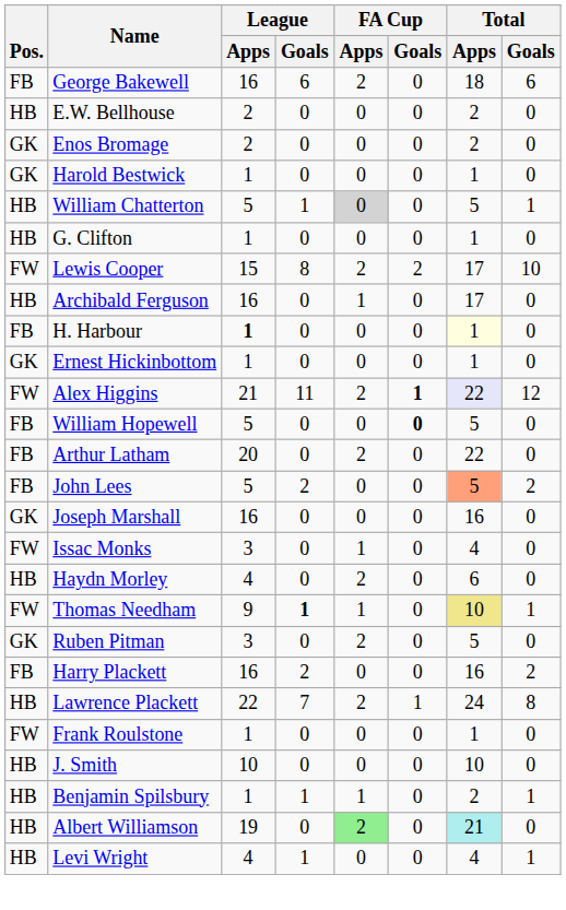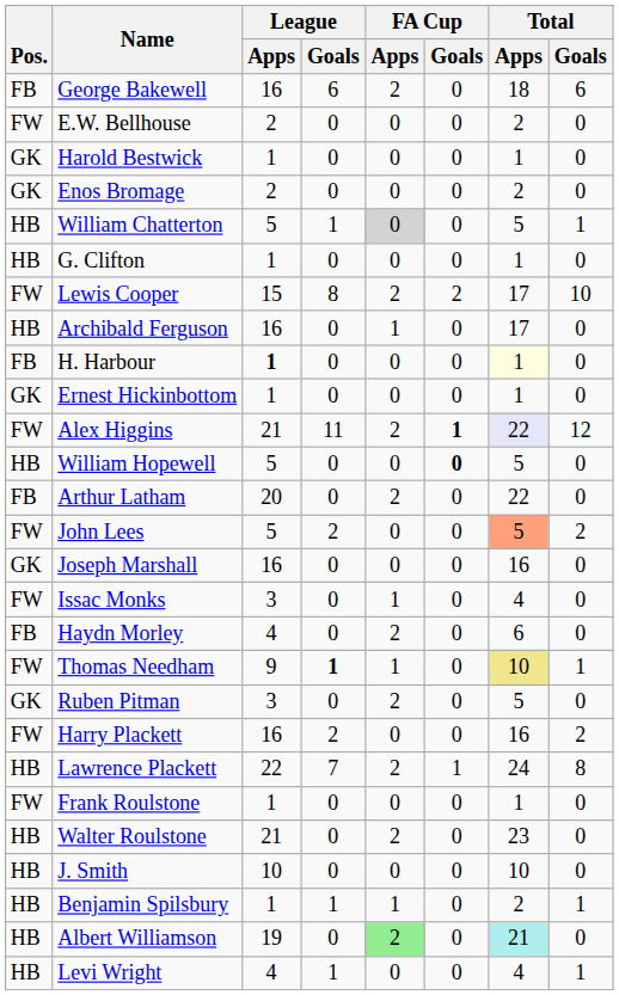 <table class="wikitable" style="text-align:center">
 <tr>
 <th rowspan="2" valign="bottom">Pos.</th>
 <th rowspan="2">Name</th>
 <th colspan="2" width="85">League</th>
 <th colspan="2" width="85">FA Cup</th>
 <th colspan="2" width="85">Total</th>
 </tr>
 <tr>
 <th>Apps</th>
 <th>Goals</th>
 <th>Apps</th>
 <th>Goals</th>
 <th>Apps</th>
 <th>Goals</th>
 </tr>
 <tr>
 <td align="left">FB</td>
 <td align="left"> <a href='#'>George Bakewell</a></td>
 <td>16</td>
 <td>6</td>
 <td>2</td>
 <td>0</td>
 <td>18</td>
 <td>6</td>
 </tr>
 <tr>
-<td align="left">HB</td>
+<td align="left">FW</td>
 <td align="left"> E.W. Bellhouse</td>
-<td>2</td>
-<td>0</td>
-<td>0</td>
-<td>0</td>
-<td>2</td>
-<td>0</td>
-</tr>
-<tr>
-<td align="left">GK</td>
-<td align="left"> <a href='#'>Enos Bromage</a></td>
 <td>2</td>
 <td>0</td>
 <td>0</td>
 <td>0</td>
 <td>2</td>
 <td>0</td>
 </tr>
 <tr>
 <td align="left">GK</td>
 <td align="left"> <a href='#'>Harold Bestwick</a></td>
 <td>1</td>
 <td>0</td>
 <td>0</td>
 <td>0</td>
 <td>1</td>
+<td>0</td>
+</tr>
+<tr>
+<td align="left">GK</td>
+<td align="left"> <a href='#'>Enos Bromage</a></td>
+<td>2</td>
+<td>0</td>
+<td>0</td>
+<td>0</td>
+<td>2</td>
 <td>0</td>
 </tr>
 <tr>
 <td align="left">HB</td>
 <td align="left"> <a href='#'>William Chatterton</a></td>
 <td>5</td>
 <td>1</td>
 <td style="background: lightgrey;">0</td>
 <td>0</td>
 <td>5</td>
 <td>1</td>
 </tr>
 <tr>
 <td align="left">HB</td>
 <td align="left"> G. Clifton</td>
 <td>1</td>
 <td>0</td>
 <td>0</td>
 <td>0</td>
 <td>1</td>
 <td>0</td>
 </tr>
 <tr>
 <td align="left">FW</td>
 <td align="left"> <a href='#'>Lewis Cooper</a></td>
 <td>15</td>
 <td>8</td>
 <td>2</td>
 <td>2</td>
 <td>17</td>
 <td>10</td>
 </tr>
 <tr>
 <td align="left">HB</td>
 <td align="left"> <a href='#'>Archibald Ferguson</a></td>
 <td>16</td>
 <td>0</td>
 <td>1</td>
 <td>0</td>
 <td>17</td>
 <td>0</td>
 </tr>
 <tr>
 <td align="left">FB</td>
 <td align="left"> H. Harbour</td>
 <td><strong>1</strong></td>
 <td>0</td>
 <td>0</td>
 <td>0</td>
 <td style="background: lightyellow;">1</td>
 <td>0</td>
 </tr>
 <tr>
 <td align="left">GK</td>
 <td align="left"> <a href='#'>Ernest Hickinbottom</a></td>
 <td>1</td>
 <td>0</td>
 <td>0</td>
 <td>0</td>
 <td>1</td>
 <td>0</td>
 </tr>
 <tr>
 <td align="left">FW</td>
 <td align="left"> <a href='#'>Alex Higgins</a></td>
 <td>21</td>
 <td>11</td>
 <td>2</td>
 <td><strong>1</strong></td>
 <td style="background: lavender;">22</td>
 <td>12</td>
 </tr>
 <tr>
-<td align="left">FB</td>
+<td align="left">HB</td>
 <td align="left"> <a href='#'>William Hopewell</a></td>
 <td>5</td>
 <td>0</td>
 <td>0</td>
 <td><strong>0</strong></td>
 <td>5</td>
 <td>0</td>
 </tr>
 <tr>
 <td align="left">FB</td>
 <td align="left"> <a href='#'>Arthur Latham</a></td>
 <td>20</td>
 <td>0</td>
 <td>2</td>
 <td>0</td>
 <td>22</td>
 <td>0</td>
 </tr>
 <tr>
-<td align="left">FB</td>
+<td align="left">FW</td>
 <td align="left"> <a href='#'>John Lees</a></td>
 <td>5</td>
 <td>2</td>
 <td>0</td>
 <td>0</td>
 <td style="background: lightsalmon;">5</td>
 <td>2</td>
 </tr>
 <tr>
 <td align="left">GK</td>
 <td align="left"> <a href='#'>Joseph Marshall</a></td>
 <td>16</td>
 <td>0</td>
 <td>0</td>
 <td>0</td>
 <td>16</td>
 <td>0</td>
 </tr>
 <tr>
 <td align="left">FW</td>
 <td align="left"> <a href='#'>Issac Monks</a></td>
 <td>3</td>
 <td>0</td>
 <td>1</td>
 <td>0</td>
 <td>4</td>
 <td>0</td>
 </tr>
 <tr>
-<td align="left">HB</td>
+<td align="left">FB</td>
 <td align="left"> <a href='#'>Haydn Morley</a></td>
 <td>4</td>
 <td>0</td>
 <td>2</td>
 <td>0</td>
 <td>6</td>
 <td>0</td>
 </tr>
 <tr>
 <td align="left">FW</td>
 <td align="left"> <a href='#'>Thomas Needham</a></td>
 <td>9</td>
 <td><strong>1</strong></td>
 <td>1</td>
 <td>0</td>
 <td style="background: khaki;">10</td>
 <td>1</td>
 </tr>
 <tr>
 <td align="left">GK</td>
 <td align="left"> <a href='#'>Ruben Pitman</a></td>
 <td>3</td>
 <td>0</td>
 <td>2</td>
 <td>0</td>
 <td>5</td>
 <td>0</td>
 </tr>
 <tr>
-<td align="left">FB</td>
+<td align="left">FW</td>
 <td align="left"> <a href='#'>Harry Plackett</a></td>
 <td>16</td>
 <td>2</td>
 <td>0</td>
 <td>0</td>
 <td>16</td>
 <td>2</td>
 </tr>
 <tr>
 <td align="left">HB</td>
 <td align="left"> <a href='#'>Lawrence Plackett</a></td>
 <td>22</td>
 <td>7</td>
 <td>2</td>
 <td>1</td>
 <td>24</td>
 <td>8</td>
 </tr>
 <tr>
 <td align="left">FW</td>
 <td align="left"> <a href='#'>Frank Roulstone</a></td>
 <td>1</td>
 <td>0</td>
 <td>0</td>
 <td>0</td>
 <td>1</td>
+<td>0</td>
+</tr>
+<tr>
+<td align="left">HB</td>
+<td align="left"> <a href='#'>Walter Roulstone</a></td>
+<td>21</td>
+<td>0</td>
+<td>2</td>
+<td>0</td>
+<td>23</td>
 <td>0</td>
 </tr>
 <tr>
 <td align="left">HB</td>
 <td align="left"> <a href='#'>J. Smith</a></td>
 <td>10</td>
 <td>0</td>
 <td>0</td>
 <td>0</td>
 <td>10</td>
 <td>0</td>
 </tr>
 <tr>
 <td align="left">HB</td>
 <td align="left"> <a href='#'>Benjamin Spilsbury</a></td>
 <td>1</td>
 <td>1</td>
 <td>1</td>
 <td>0</td>
 <td>2</td>
 <td>1</td>
 </tr>
 <tr>
 <td align="left">HB</td>
 <td align="left"> <a href='#'>Albert Williamson</a></td>
 <td>19</td>
 <td>0</td>
 <td style="background: lightgreen;">2</td>
 <td>0</td>
 <td style="background: paleturquoise;">21</td>
 <td>0</td>
 </tr>
 <tr>
 <td align="left">HB</td>
 <td align="left"> <a href='#'>Levi Wright</a></td>
 <td>4</td>
 <td>1</td>
 <td>0</td>
 <td>0</td>
 <td>4</td>
 <td>1</td>
 </tr>
 <tr>
 </tr>
 </table>
